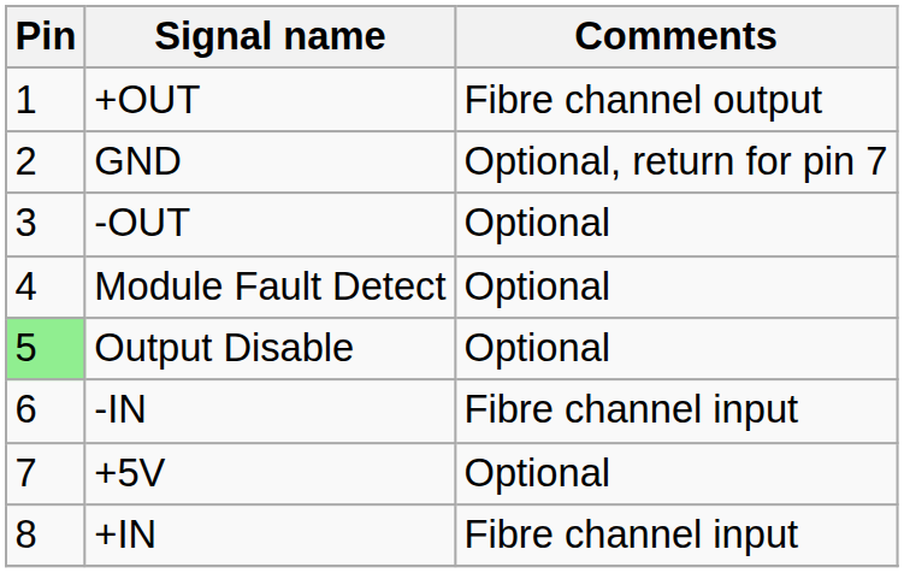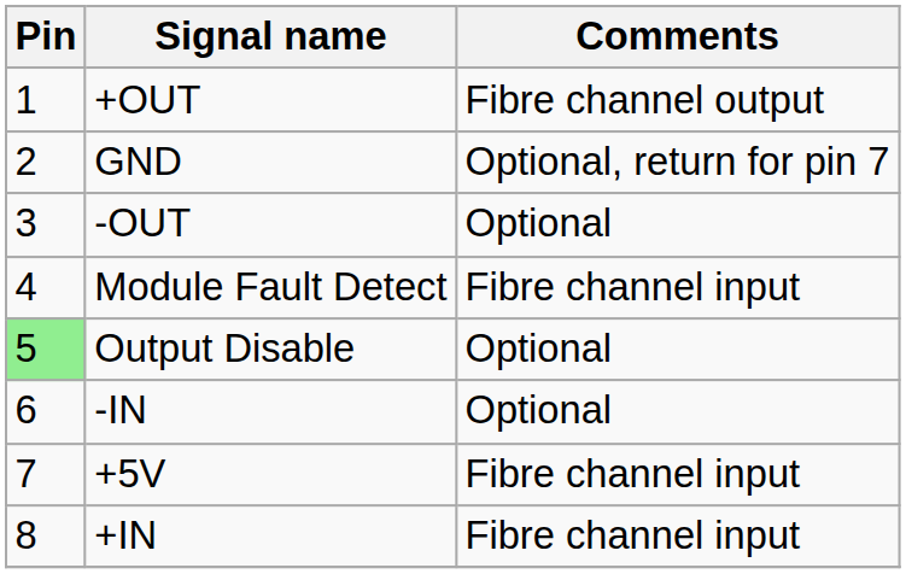 <table class="wikitable">
 <tr>
 <th>Pin</th>
 <th>Signal name</th>
 <th>Comments</th>
 </tr>
 <tr>
 <td>1</td>
 <td>+OUT</td>
 <td>Fibre channel output</td>
 </tr>
 <tr>
 <td>2</td>
 <td>GND</td>
 <td>Optional, return for pin 7</td>
 </tr>
 <tr>
 <td>3</td>
 <td>-OUT</td>
 <td>Optional</td>
 </tr>
 <tr>
 <td>4</td>
 <td>Module Fault Detect</td>
-<td>Optional</td>
+<td>Fibre channel input</td>
 </tr>
 <tr>
 <td style="background: lightgreen;">5</td>
 <td>Output Disable</td>
 <td>Optional</td>
 </tr>
 <tr>
 <td>6</td>
 <td>-IN</td>
-<td>Fibre channel input</td>
+<td>Optional</td>
 </tr>
 <tr>
 <td>7</td>
 <td>+5V</td>
-<td>Optional</td>
+<td>Fibre channel input</td>
 </tr>
 <tr>
 <td>8</td>
 <td>+IN</td>
 <td>Fibre channel input</td>
 </tr>
 <tr>
 </tr>
 </table>
